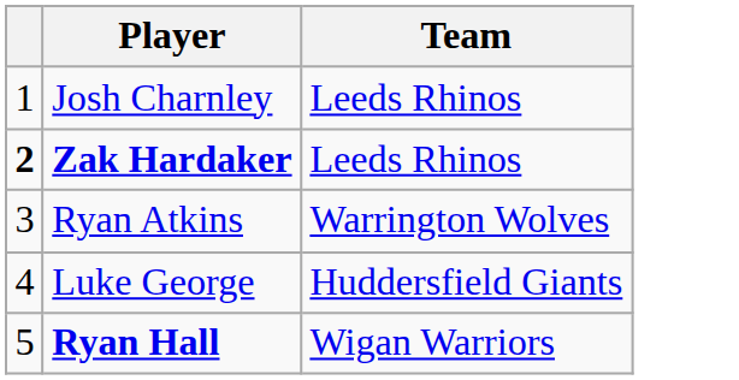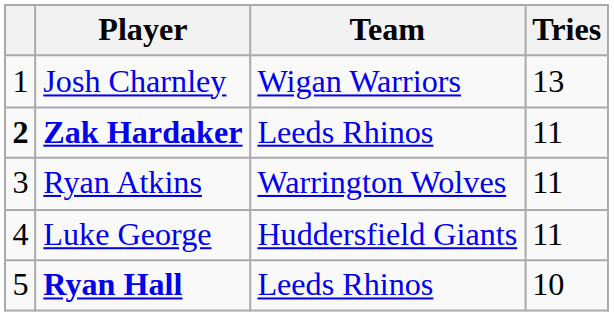 <table class="wikitable">
 <tr>
 <th></th>
 <th>Player</th>
 <th>Team</th>
+<th>Tries</th>
 </tr>
 <tr>
 <td>1</td>
 <td><a href='#'>Josh Charnley</a></td>
-<td><a href='#'>Leeds Rhinos</a></td>
+<td><a href='#'>Wigan Warriors</a></td>
+<td>13</td>
 </tr>
 <tr>
 <td><strong>2</strong></td>
 <td><strong><a href='#'>Zak Hardaker</a></strong></td>
 <td><a href='#'>Leeds Rhinos</a></td>
+<td>11</td>
 </tr>
 <tr>
 <td>3</td>
 <td><a href='#'>Ryan Atkins</a></td>
 <td><a href='#'>Warrington Wolves</a></td>
+<td>11</td>
 </tr>
 <tr>
 <td>4</td>
 <td><a href='#'>Luke George</a></td>
 <td><a href='#'>Huddersfield Giants</a></td>
+<td>11</td>
 </tr>
 <tr>
 <td>5</td>
 <td><strong><a href='#'>Ryan Hall</a></strong></td>
-<td><a href='#'>Wigan Warriors</a></td>
+<td><a href='#'>Leeds Rhinos</a></td>
+<td>10</td>
 </tr>
 </table>
